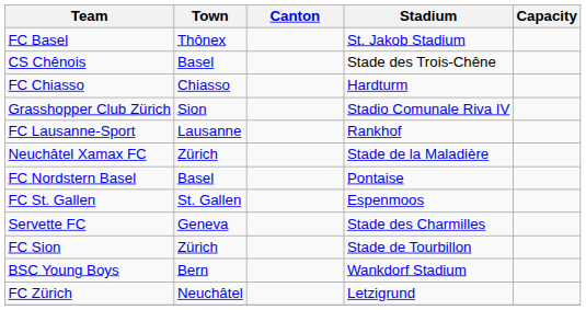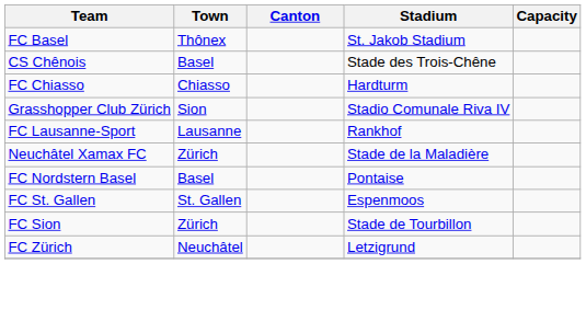 <table class="wikitable sortable" style="text-align: left;">
 <tr>
 <th>Team</th>
 <th>Town</th>
 <th width="100"><a href='#'>Canton</a></th>
 <th>Stadium</th>
 <th>Capacity</th>
 </tr>
 <tr>
 <td><a href='#'>FC Basel</a></td>
 <td><a href='#'>Thônex</a></td>
 <td></td>
 <td><a href='#'>St. Jakob Stadium</a></td>
 <td></td>
 </tr>
 <tr>
 <td><a href='#'>CS Chênois</a></td>
 <td><a href='#'>Basel</a></td>
 <td></td>
 <td>Stade des Trois-Chêne</td>
 <td></td>
 </tr>
 <tr>
 <td><a href='#'>FC Chiasso</a></td>
 <td><a href='#'>Chiasso</a></td>
 <td></td>
 <td><a href='#'>Hardturm</a></td>
 <td></td>
 </tr>
 <tr>
 <td><a href='#'>Grasshopper Club Zürich</a></td>
 <td><a href='#'>Sion</a></td>
 <td></td>
 <td><a href='#'>Stadio Comunale Riva IV</a></td>
 <td></td>
 </tr>
 <tr>
 <td><a href='#'>FC Lausanne-Sport</a></td>
 <td><a href='#'>Lausanne</a></td>
 <td></td>
 <td><a href='#'>Rankhof</a></td>
 <td></td>
 </tr>
 <tr>
 <td><a href='#'>Neuchâtel Xamax FC</a></td>
 <td><a href='#'>Zürich</a></td>
 <td></td>
 <td><a href='#'>Stade de la Maladière</a></td>
 <td></td>
 </tr>
 <tr>
 <td><a href='#'>FC Nordstern Basel</a></td>
 <td><a href='#'>Basel</a></td>
 <td></td>
 <td><a href='#'>Pontaise</a></td>
 <td></td>
 </tr>
 <tr>
 <td><a href='#'>FC St. Gallen</a></td>
 <td><a href='#'>St. Gallen</a></td>
 <td></td>
 <td><a href='#'>Espenmoos</a></td>
 <td></td>
 </tr>
 <tr>
-<td><a href='#'>Servette FC</a></td>
-<td><a href='#'>Geneva</a></td>
-<td></td>
-<td><a href='#'>Stade des Charmilles</a></td>
-<td></td>
-</tr>
-<tr>
 <td><a href='#'>FC Sion</a></td>
 <td><a href='#'>Zürich</a></td>
 <td></td>
 <td><a href='#'>Stade de Tourbillon</a></td>
-<td></td>
-</tr>
-<tr>
-<td><a href='#'>BSC Young Boys</a></td>
-<td><a href='#'>Bern</a></td>
-<td></td>
-<td><a href='#'>Wankdorf Stadium</a></td>
 <td></td>
 </tr>
 <tr>
 <td><a href='#'>FC Zürich</a></td>
 <td><a href='#'>Neuchâtel</a></td>
 <td></td>
 <td><a href='#'>Letzigrund</a></td>
 <td></td>
 </tr>
 <tr>
 </tr>
 </table>
